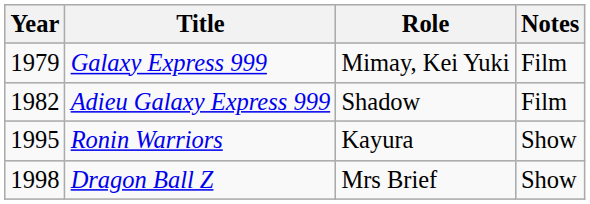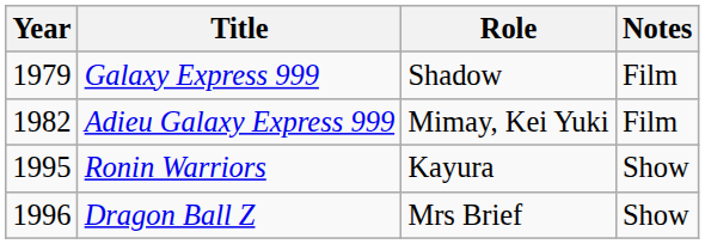 <table class="wikitable">
 <tr>
 <th>Year</th>
 <th>Title</th>
 <th>Role</th>
 <th>Notes</th>
 </tr>
 <tr>
 <td>1979</td>
 <td><em><a href='#'>Galaxy Express 999</a></em></td>
-<td>Mimay, Kei Yuki</td>
+<td>Shadow</td>
 <td>Film</td>
 </tr>
 <tr>
 <td>1982</td>
 <td><em><a href='#'>Adieu Galaxy Express 999</a></em></td>
-<td>Shadow</td>
+<td>Mimay, Kei Yuki</td>
 <td>Film</td>
 </tr>
 <tr>
 <td>1995</td>
 <td><em><a href='#'>Ronin Warriors</a></em></td>
 <td>Kayura</td>
 <td>Show</td>
 </tr>
 <tr>
-<td>1998</td>
+<td>1996</td>
 <td><em><a href='#'>Dragon Ball Z</a></em></td>
 <td>Mrs Brief</td>
 <td>Show</td>
 </tr>
 </table>
